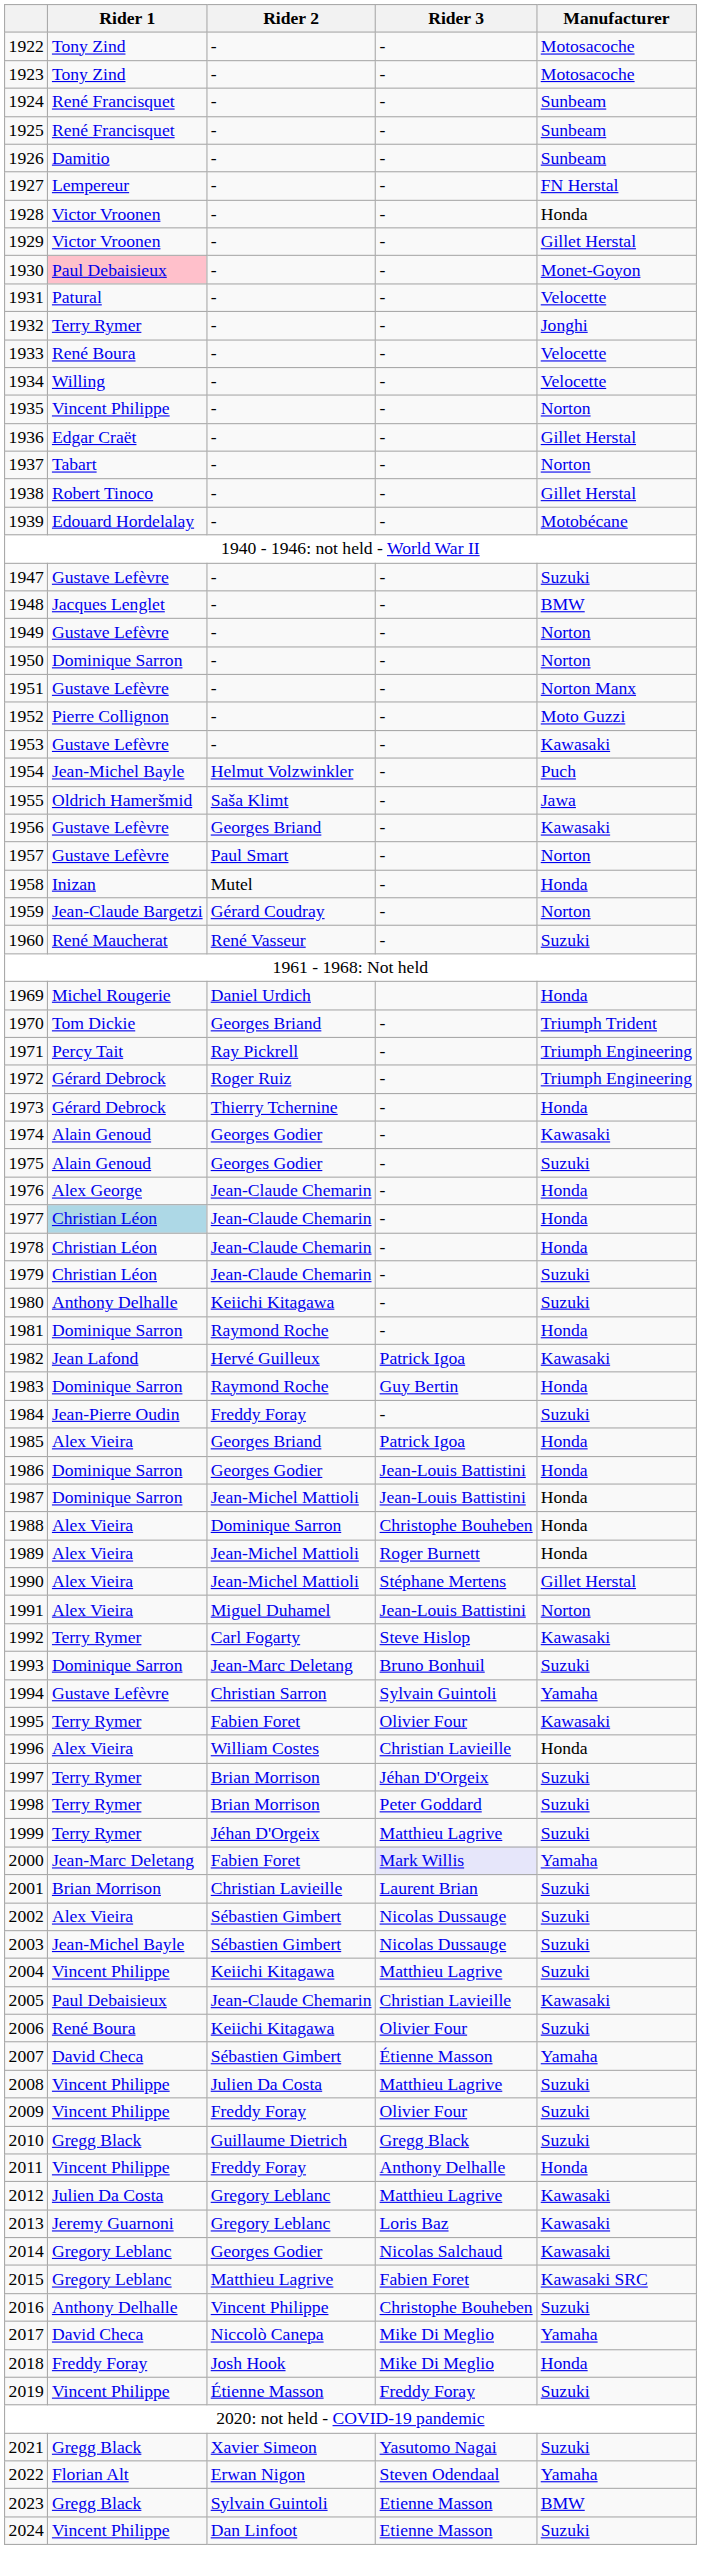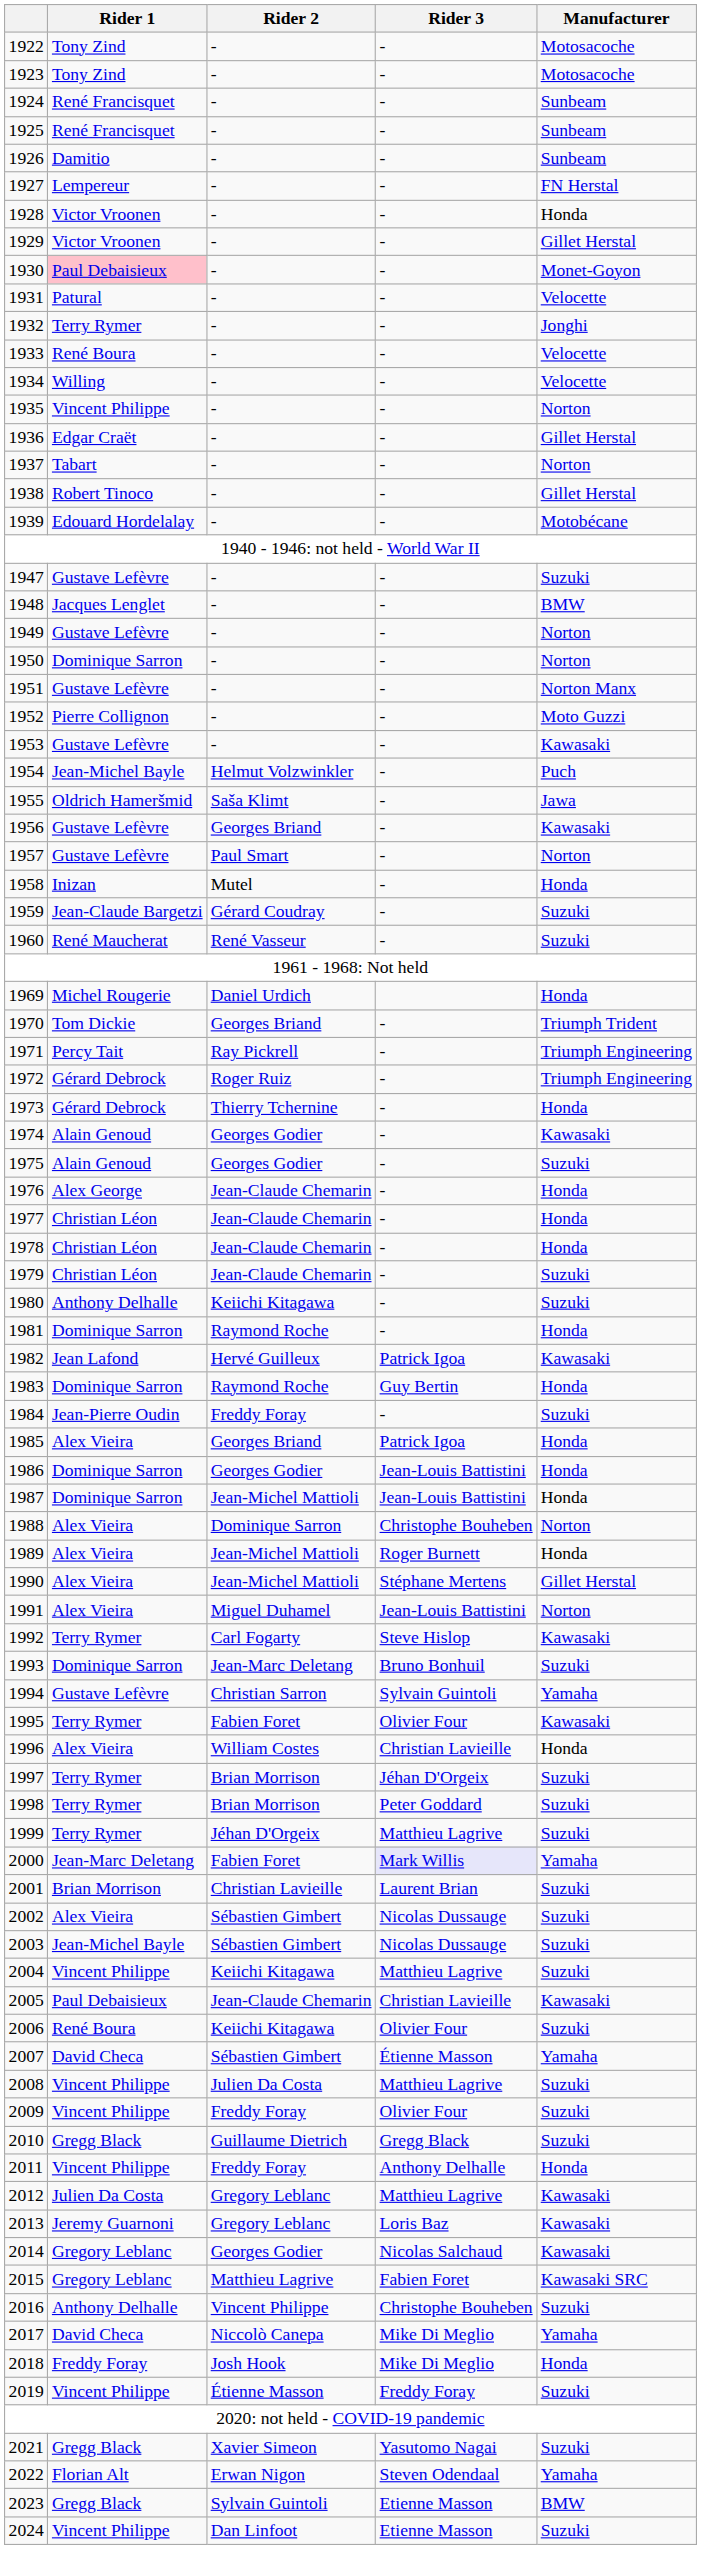 <table class="wikitable sortable">
 <tr>
 <th></th>
 <th>Rider 1</th>
 <th>Rider 2</th>
 <th>Rider 3</th>
 <th>Manufacturer</th>
 </tr>
 <tr>
 <td>1922</td>
 <td> <a href='#'>Tony Zind</a></td>
 <td>-</td>
 <td>-</td>
 <td><a href='#'>Motosacoche</a></td>
 </tr>
 <tr>
 <td>1923</td>
 <td> <a href='#'>Tony Zind</a></td>
 <td>-</td>
 <td>-</td>
 <td><a href='#'>Motosacoche</a></td>
 </tr>
 <tr>
 <td>1924</td>
 <td> <a href='#'>René Francisquet</a></td>
 <td>-</td>
 <td>-</td>
 <td><a href='#'>Sunbeam</a></td>
 </tr>
 <tr>
 <td>1925</td>
 <td> <a href='#'>René Francisquet</a></td>
 <td>-</td>
 <td>-</td>
 <td><a href='#'>Sunbeam</a></td>
 </tr>
 <tr>
 <td>1926</td>
 <td> <a href='#'>Damitio</a></td>
 <td>-</td>
 <td>-</td>
 <td><a href='#'>Sunbeam</a></td>
 </tr>
 <tr>
 <td>1927</td>
 <td> <a href='#'>Lempereur</a></td>
 <td>-</td>
 <td>-</td>
 <td><a href='#'>FN Herstal</a></td>
 </tr>
 <tr>
 <td>1928</td>
 <td> <a href='#'>Victor Vroonen</a></td>
 <td>-</td>
 <td>-</td>
 <td>Honda</td>
 </tr>
 <tr>
 <td>1929</td>
 <td> <a href='#'>Victor Vroonen</a></td>
 <td>-</td>
 <td>-</td>
 <td><a href='#'>Gillet Herstal</a></td>
 </tr>
 <tr>
 <td>1930</td>
 <td style="background: pink;"> <a href='#'>Paul Debaisieux</a></td>
 <td>-</td>
 <td>-</td>
 <td><a href='#'>Monet-Goyon</a></td>
 </tr>
 <tr>
 <td>1931</td>
 <td> <a href='#'>Patural</a></td>
 <td>-</td>
 <td>-</td>
 <td><a href='#'>Velocette</a></td>
 </tr>
 <tr>
 <td>1932</td>
 <td>  <a href='#'>Terry Rymer</a></td>
 <td>-</td>
 <td>-</td>
 <td><a href='#'>Jonghi</a></td>
 </tr>
 <tr>
 <td>1933</td>
 <td> <a href='#'>René Boura</a></td>
 <td>-</td>
 <td>-</td>
 <td><a href='#'>Velocette</a></td>
 </tr>
 <tr>
 <td>1934</td>
 <td> <a href='#'>Willing</a></td>
 <td>-</td>
 <td>-</td>
 <td><a href='#'>Velocette</a></td>
 </tr>
 <tr>
 <td>1935</td>
 <td> <a href='#'>Vincent Philippe</a></td>
 <td>-</td>
 <td>-</td>
 <td><a href='#'>Norton</a></td>
 </tr>
 <tr>
 <td>1936</td>
 <td> <a href='#'>Edgar Craët</a></td>
 <td>-</td>
 <td>-</td>
 <td><a href='#'>Gillet Herstal</a></td>
 </tr>
 <tr>
 <td>1937</td>
 <td> <a href='#'>Tabart</a></td>
 <td>-</td>
 <td>-</td>
 <td><a href='#'>Norton</a></td>
 </tr>
 <tr>
 <td>1938</td>
 <td> <a href='#'>Robert Tinoco</a></td>
 <td>-</td>
 <td>-</td>
 <td><a href='#'>Gillet Herstal</a></td>
 </tr>
 <tr>
 <td>1939</td>
 <td> <a href='#'>Edouard Hordelalay</a></td>
 <td>-</td>
 <td>-</td>
 <td><a href='#'>Motobécane</a></td>
 </tr>
 <tr>
 <td align=center colspan='5' style="background:white;">1940 - 1946: not held - <a href='#'>World War II</a></td>
 </tr>
 <tr>
 <td>1947</td>
 <td> <a href='#'>Gustave Lefèvre</a></td>
 <td>-</td>
 <td>-</td>
 <td><a href='#'>Suzuki</a></td>
 </tr>
 <tr>
 <td>1948</td>
 <td> <a href='#'>Jacques Lenglet</a></td>
 <td>-</td>
 <td>-</td>
 <td><a href='#'>BMW</a></td>
 </tr>
 <tr>
 <td>1949</td>
 <td> <a href='#'>Gustave Lefèvre</a></td>
 <td>-</td>
 <td>-</td>
 <td><a href='#'>Norton</a></td>
 </tr>
 <tr>
 <td>1950</td>
 <td>   <a href='#'>Dominique Sarron</a></td>
 <td>-</td>
 <td>-</td>
 <td><a href='#'>Norton</a></td>
 </tr>
 <tr>
 <td>1951</td>
 <td> <a href='#'>Gustave Lefèvre</a></td>
 <td>-</td>
 <td>-</td>
 <td><a href='#'>Norton Manx</a></td>
 </tr>
 <tr>
 <td>1952</td>
 <td> <a href='#'>Pierre Collignon</a></td>
 <td>-</td>
 <td>-</td>
 <td><a href='#'>Moto Guzzi</a></td>
 </tr>
 <tr>
 <td>1953</td>
 <td> <a href='#'>Gustave Lefèvre</a></td>
 <td>-</td>
 <td>-</td>
 <td><a href='#'>Kawasaki</a></td>
 </tr>
 <tr>
 <td>1954</td>
 <td>  <a href='#'>Jean-Michel Bayle</a></td>
 <td> <a href='#'>Helmut Volzwinkler</a></td>
 <td>-</td>
 <td><a href='#'>Puch</a></td>
 </tr>
 <tr>
 <td>1955</td>
 <td> <a href='#'>Oldrich Hameršmid</a></td>
 <td> <a href='#'>Saša Klimt</a></td>
 <td>-</td>
 <td><a href='#'>Jawa</a></td>
 </tr>
 <tr>
 <td>1956</td>
 <td> <a href='#'>Gustave Lefèvre</a></td>
 <td> <a href='#'>Georges Briand</a></td>
 <td>-</td>
 <td><a href='#'>Kawasaki</a></td>
 </tr>
 <tr>
 <td>1957</td>
 <td> <a href='#'>Gustave Lefèvre</a></td>
 <td> <a href='#'>Paul Smart</a></td>
 <td>-</td>
 <td><a href='#'>Norton</a></td>
 </tr>
 <tr>
 <td>1958</td>
 <td> <a href='#'>Inizan</a></td>
 <td> Mutel</td>
 <td>-</td>
 <td><a href='#'>Honda</a></td>
 </tr>
 <tr>
 <td>1959</td>
 <td> <a href='#'>Jean-Claude Bargetzi</a></td>
 <td>  <a href='#'>Gérard Coudray</a></td>
 <td>-</td>
-<td><a href='#'>Norton</a></td>
+<td><a href='#'>Suzuki</a></td>
 </tr>
 <tr>
 <td>1960</td>
 <td> <a href='#'>René Maucherat</a></td>
 <td> <a href='#'>René Vasseur</a></td>
 <td>-</td>
 <td><a href='#'>Suzuki</a></td>
 </tr>
 <tr>
 <td align=center colspan='5' style="background:white;">1961 - 1968: Not held</td>
 </tr>
 <tr>
 <td>1969</td>
 <td> <a href='#'>Michel Rougerie</a></td>
 <td> <a href='#'>Daniel Urdich</a></td>
 <td></td>
 <td><a href='#'>Honda</a></td>
 </tr>
 <tr>
 <td>1970</td>
 <td> <a href='#'>Tom Dickie</a></td>
 <td> <a href='#'>Georges Briand</a></td>
 <td>-</td>
 <td><a href='#'>Triumph Trident</a></td>
 </tr>
 <tr>
 <td>1971</td>
 <td> <a href='#'>Percy Tait</a></td>
 <td> <a href='#'>Ray Pickrell</a></td>
 <td>-</td>
 <td><a href='#'>Triumph Engineering</a></td>
 </tr>
 <tr>
 <td>1972</td>
 <td> <a href='#'>Gérard Debrock</a></td>
 <td> <a href='#'>Roger Ruiz</a></td>
 <td>-</td>
 <td><a href='#'>Triumph Engineering</a></td>
 </tr>
 <tr>
 <td>1973</td>
 <td> <a href='#'>Gérard Debrock</a></td>
 <td> <a href='#'>Thierry Tchernine</a></td>
 <td>-</td>
 <td><a href='#'>Honda</a></td>
 </tr>
 <tr>
 <td>1974</td>
 <td> <a href='#'>Alain Genoud</a></td>
 <td> <a href='#'>Georges Godier</a></td>
 <td>-</td>
 <td><a href='#'>Kawasaki</a></td>
 </tr>
 <tr>
 <td>1975</td>
 <td> <a href='#'>Alain Genoud</a></td>
 <td> <a href='#'>Georges Godier</a></td>
 <td>-</td>
 <td><a href='#'>Suzuki</a></td>
 </tr>
 <tr>
 <td>1976</td>
 <td> <a href='#'>Alex George</a></td>
 <td> <a href='#'>Jean-Claude Chemarin</a></td>
 <td>-</td>
 <td><a href='#'>Honda</a></td>
 </tr>
 <tr>
 <td>1977</td>
-<td style="background: lightblue;"> <a href='#'>Christian Léon</a></td>
+<td> <a href='#'>Christian Léon</a></td>
 <td> <a href='#'>Jean-Claude Chemarin</a></td>
 <td>-</td>
 <td><a href='#'>Honda</a></td>
 </tr>
 <tr>
 <td>1978</td>
 <td> <a href='#'>Christian Léon</a></td>
 <td> <a href='#'>Jean-Claude Chemarin</a></td>
 <td>-</td>
 <td><a href='#'>Honda</a></td>
 </tr>
 <tr>
 <td>1979</td>
 <td> <a href='#'>Christian Léon</a></td>
 <td> <a href='#'>Jean-Claude Chemarin</a></td>
 <td>-</td>
 <td><a href='#'>Suzuki</a></td>
 </tr>
 <tr>
 <td>1980</td>
 <td> <a href='#'>Anthony Delhalle</a></td>
 <td>  <a href='#'>Keiichi Kitagawa</a></td>
 <td>-</td>
 <td><a href='#'>Suzuki</a></td>
 </tr>
 <tr>
 <td>1981</td>
 <td>   <a href='#'>Dominique Sarron</a></td>
 <td>  <a href='#'>Raymond Roche</a></td>
 <td>-</td>
 <td><a href='#'>Honda</a></td>
 </tr>
 <tr>
 <td>1982</td>
 <td>  <a href='#'>Jean Lafond</a></td>
 <td>  <a href='#'>Hervé Guilleux</a></td>
 <td>  <a href='#'>Patrick Igoa</a></td>
 <td><a href='#'>Kawasaki</a></td>
 </tr>
 <tr>
 <td>1983</td>
 <td>   <a href='#'>Dominique Sarron</a></td>
 <td>  <a href='#'>Raymond Roche</a></td>
 <td>  <a href='#'>Guy Bertin</a></td>
 <td><a href='#'>Honda</a></td>
 </tr>
 <tr>
 <td>1984</td>
 <td>  <a href='#'>Jean-Pierre Oudin</a></td>
 <td> <a href='#'>Freddy Foray</a></td>
 <td>-</td>
 <td><a href='#'>Suzuki</a></td>
 </tr>
 <tr>
 <td>1985</td>
 <td> <a href='#'>Alex Vieira</a></td>
 <td> <a href='#'>Georges Briand</a></td>
 <td>  <a href='#'>Patrick Igoa</a></td>
 <td><a href='#'>Honda</a></td>
 </tr>
 <tr>
 <td>1986</td>
 <td>  <a href='#'>Dominique Sarron</a></td>
 <td> <a href='#'>Georges Godier</a></td>
 <td>  <a href='#'>Jean-Louis Battistini</a></td>
 <td><a href='#'>Honda</a></td>
 </tr>
 <tr>
 <td>1987</td>
 <td>  <a href='#'>Dominique Sarron</a></td>
 <td>  <a href='#'>Jean-Michel Mattioli</a></td>
 <td> <a href='#'>Jean-Louis Battistini</a></td>
 <td>Honda</td>
 </tr>
 <tr>
 <td>1988</td>
 <td> <a href='#'>Alex Vieira</a></td>
 <td>  <a href='#'>Dominique Sarron</a></td>
 <td> <a href='#'>Christophe Bouheben</a></td>
-<td>Honda</td>
+<td><a href='#'>Norton</a></td>
 </tr>
 <tr>
 <td>1989</td>
 <td> <a href='#'>Alex Vieira</a></td>
 <td> <a href='#'>Jean-Michel Mattioli</a></td>
 <td> <a href='#'>Roger Burnett</a></td>
 <td>Honda</td>
 </tr>
 <tr>
 <td>1990</td>
 <td> <a href='#'>Alex Vieira</a></td>
 <td> <a href='#'>Jean-Michel Mattioli</a></td>
 <td>  <a href='#'>Stéphane Mertens</a></td>
 <td><a href='#'>Gillet Herstal</a></td>
 </tr>
 <tr>
 <td>1991</td>
 <td> <a href='#'>Alex Vieira</a></td>
 <td>  <a href='#'>Miguel Duhamel</a></td>
 <td> <a href='#'>Jean-Louis Battistini</a></td>
 <td><a href='#'>Norton</a></td>
 </tr>
 <tr>
 <td>1992</td>
 <td>  <a href='#'>Terry Rymer</a></td>
 <td>  <a href='#'>Carl Fogarty</a></td>
 <td>  <a href='#'>Steve Hislop</a></td>
 <td><a href='#'>Kawasaki</a></td>
 </tr>
 <tr>
 <td>1993</td>
 <td>   <a href='#'>Dominique Sarron</a></td>
 <td>  <a href='#'>Jean-Marc Deletang</a></td>
 <td>  <a href='#'>Bruno Bonhuil</a></td>
 <td><a href='#'>Suzuki</a></td>
 </tr>
 <tr>
 <td>1994</td>
 <td> <a href='#'>Gustave Lefèvre</a></td>
 <td>  <a href='#'>Christian Sarron</a></td>
 <td> <a href='#'>Sylvain Guintoli</a></td>
 <td><a href='#'>Yamaha</a></td>
 </tr>
 <tr>
 <td>1995</td>
 <td>  <a href='#'>Terry Rymer</a></td>
 <td> <a href='#'>Fabien Foret</a></td>
 <td> <a href='#'>Olivier Four</a></td>
 <td><a href='#'>Kawasaki</a></td>
 </tr>
 <tr>
 <td>1996</td>
 <td> <a href='#'>Alex Vieira</a></td>
 <td> <a href='#'>William Costes</a></td>
 <td> <a href='#'>Christian Lavieille</a></td>
 <td>Honda</td>
 </tr>
 <tr>
 <td>1997</td>
 <td> <a href='#'>Terry Rymer</a></td>
 <td>  <a href='#'>Brian Morrison</a></td>
 <td>   <a href='#'>Jéhan D'Orgeix</a></td>
 <td><a href='#'>Suzuki</a></td>
 </tr>
 <tr>
 <td>1998</td>
 <td>  <a href='#'>Terry Rymer</a></td>
 <td> <a href='#'>Brian Morrison</a></td>
 <td>  <a href='#'>Peter Goddard</a></td>
 <td><a href='#'>Suzuki</a></td>
 </tr>
 <tr>
 <td>1999</td>
 <td>  <a href='#'>Terry Rymer</a></td>
 <td>  <a href='#'>Jéhan D'Orgeix</a></td>
 <td> <a href='#'>Matthieu Lagrive</a></td>
 <td><a href='#'>Suzuki</a></td>
 </tr>
 <tr>
 <td>2000</td>
 <td> <a href='#'>Jean-Marc Deletang</a></td>
 <td> <a href='#'>Fabien Foret</a></td>
 <td style="background: lavender;">  <a href='#'>Mark Willis</a></td>
 <td><a href='#'>Yamaha</a></td>
 </tr>
 <tr>
 <td>2001</td>
 <td>  <a href='#'>Brian Morrison</a></td>
 <td> <a href='#'>Christian Lavieille</a></td>
 <td> <a href='#'>Laurent Brian</a></td>
 <td><a href='#'>Suzuki</a></td>
 </tr>
 <tr>
 <td>2002</td>
 <td> <a href='#'>Alex Vieira</a></td>
 <td>   <a href='#'>Sébastien Gimbert</a></td>
 <td> <a href='#'>Nicolas Dussauge</a></td>
 <td><a href='#'>Suzuki</a></td>
 </tr>
 <tr>
 <td>2003</td>
 <td> <a href='#'>Jean-Michel Bayle</a></td>
 <td>   <a href='#'>Sébastien Gimbert</a></td>
 <td> <a href='#'>Nicolas Dussauge</a></td>
 <td><a href='#'>Suzuki</a></td>
 </tr>
 <tr>
 <td>2004</td>
 <td> <a href='#'>Vincent Philippe</a></td>
 <td>  <a href='#'>Keiichi Kitagawa</a></td>
 <td> <a href='#'>Matthieu Lagrive</a></td>
 <td><a href='#'>Suzuki</a></td>
 </tr>
 <tr>
 <td>2005</td>
 <td> <a href='#'>Paul Debaisieux</a></td>
 <td> <a href='#'>Jean-Claude Chemarin</a></td>
 <td>  <a href='#'>Christian Lavieille</a></td>
 <td><a href='#'>Kawasaki</a></td>
 </tr>
 <tr>
 <td>2006</td>
 <td> <a href='#'>René Boura</a></td>
 <td>  <a href='#'>Keiichi Kitagawa</a></td>
 <td> <a href='#'>Olivier Four</a></td>
 <td><a href='#'>Suzuki</a></td>
 </tr>
 <tr>
 <td>2007</td>
 <td>  <a href='#'>David Checa</a></td>
 <td>   <a href='#'>Sébastien Gimbert</a></td>
 <td> <a href='#'>Étienne Masson</a></td>
 <td><a href='#'>Yamaha</a></td>
 </tr>
 <tr>
 <td>2008</td>
 <td> <a href='#'>Vincent Philippe</a></td>
 <td>  <a href='#'>Julien Da Costa</a></td>
 <td> <a href='#'>Matthieu Lagrive</a></td>
 <td><a href='#'>Suzuki</a></td>
 </tr>
 <tr>
 <td>2009</td>
 <td> <a href='#'>Vincent Philippe</a></td>
 <td> <a href='#'>Freddy Foray</a></td>
 <td> <a href='#'>Olivier Four</a></td>
 <td><a href='#'>Suzuki</a></td>
 </tr>
 <tr>
 <td>2010</td>
 <td> <a href='#'>Gregg Black</a></td>
 <td> <a href='#'>Guillaume Dietrich</a></td>
 <td> <a href='#'>Gregg Black</a></td>
 <td><a href='#'>Suzuki</a></td>
 </tr>
 <tr>
 <td>2011</td>
 <td> <a href='#'>Vincent Philippe</a></td>
 <td> <a href='#'>Freddy Foray</a></td>
 <td> <a href='#'>Anthony Delhalle</a></td>
 <td><a href='#'>Honda</a></td>
 </tr>
 <tr>
 <td>2012</td>
 <td>  <a href='#'>Julien Da Costa</a></td>
 <td> <a href='#'>Gregory Leblanc</a></td>
 <td> <a href='#'>Matthieu Lagrive</a></td>
 <td><a href='#'>Kawasaki</a></td>
 </tr>
 <tr>
 <td>2013</td>
 <td> <a href='#'>Jeremy Guarnoni</a></td>
 <td> <a href='#'>Gregory Leblanc</a></td>
 <td> <a href='#'>Loris Baz</a></td>
 <td><a href='#'>Kawasaki</a></td>
 </tr>
 <tr>
 <td>2014</td>
 <td>  <a href='#'>Gregory Leblanc</a></td>
 <td> <a href='#'>Georges Godier</a></td>
 <td> <a href='#'>Nicolas Salchaud</a></td>
 <td><a href='#'>Kawasaki</a></td>
 </tr>
 <tr>
 <td>2015</td>
 <td>  <a href='#'>Gregory Leblanc</a></td>
 <td> <a href='#'>Matthieu Lagrive</a></td>
 <td> <a href='#'>Fabien Foret</a></td>
 <td><a href='#'>Kawasaki SRC</a></td>
 </tr>
 <tr>
 <td>2016</td>
 <td> <a href='#'>Anthony Delhalle</a></td>
 <td> <a href='#'>Vincent Philippe</a></td>
 <td> <a href='#'>Christophe Bouheben</a></td>
 <td><a href='#'>Suzuki</a></td>
 </tr>
 <tr>
 <td>2017</td>
 <td> <a href='#'>David Checa</a></td>
 <td> <a href='#'>Niccolò Canepa</a></td>
 <td> <a href='#'>Mike Di Meglio</a></td>
 <td><a href='#'>Yamaha</a></td>
 </tr>
 <tr>
 <td>2018</td>
 <td> <a href='#'>Freddy Foray</a></td>
 <td> <a href='#'>Josh Hook</a></td>
 <td> <a href='#'>Mike Di Meglio</a></td>
 <td><a href='#'>Honda</a></td>
 </tr>
 <tr>
 <td>2019</td>
 <td> <a href='#'>Vincent Philippe</a></td>
 <td> <a href='#'>Étienne Masson</a></td>
 <td> <a href='#'>Freddy Foray</a></td>
 <td><a href='#'>Suzuki</a></td>
 </tr>
 <tr>
 <td align=center  colspan=5 style="background:white;">2020: not held - <a href='#'>COVID-19 pandemic</a></td>
 </tr>
 <tr>
 <td>2021</td>
 <td> <a href='#'>Gregg Black</a></td>
 <td> <a href='#'>Xavier Simeon</a></td>
 <td>  <a href='#'>Yasutomo Nagai</a></td>
 <td><a href='#'>Suzuki</a></td>
 </tr>
 <tr>
 <td>2022</td>
 <td> <a href='#'>Florian Alt</a></td>
 <td> <a href='#'>Erwan Nigon</a></td>
 <td> <a href='#'>Steven Odendaal</a></td>
 <td><a href='#'>Yamaha</a></td>
 </tr>
 <tr>
 <td>2023</td>
 <td> <a href='#'>Gregg Black</a></td>
 <td> <a href='#'>Sylvain Guintoli</a></td>
 <td> <a href='#'>Etienne Masson</a></td>
 <td><a href='#'>BMW</a></td>
 </tr>
 <tr>
 <td>2024</td>
 <td> <a href='#'>Vincent Philippe</a></td>
 <td> <a href='#'>Dan Linfoot</a></td>
 <td> <a href='#'>Etienne Masson</a></td>
 <td><a href='#'>Suzuki</a></td>
 </tr>
 </table>
